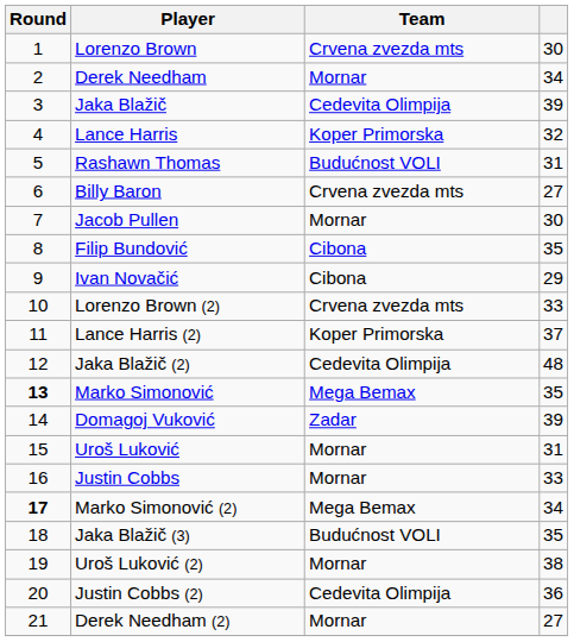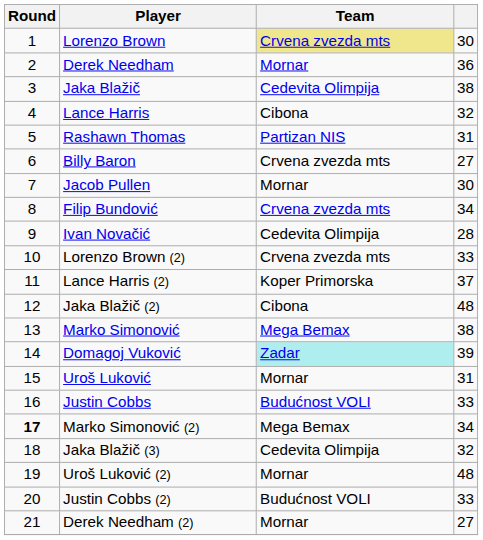 <table class="wikitable sortable" style="text-align: center;">
 <tr>
 <th>Round</th>
 <th style="width:200px;">Player</th>
 <th style="width:200px;">Team</th>
 <th><a href='#'></a></th>
 </tr>
 <tr>
 <td>1</td>
 <td align="left"> <a href='#'>Lorenzo Brown</a></td>
-<td align="left"> <a href='#'>Crvena zvezda mts</a></td>
+<td align="left" style="background: khaki;"> <a href='#'>Crvena zvezda mts</a></td>
 <td>30</td>
 </tr>
 <tr>
 <td>2</td>
 <td align="left"> <a href='#'>Derek Needham</a></td>
 <td align="left"> <a href='#'>Mornar</a></td>
-<td>34</td>
+<td>36</td>
 </tr>
 <tr>
 <td>3</td>
 <td align="left"> <a href='#'>Jaka Blažič</a></td>
 <td align="left"> <a href='#'>Cedevita Olimpija</a></td>
-<td>39</td>
+<td>38</td>
 </tr>
 <tr>
 <td>4</td>
 <td align="left"> <a href='#'>Lance Harris</a></td>
-<td align="left"> <a href='#'>Koper Primorska</a></td>
+<td align="left"> Cibona</td>
 <td>32</td>
 </tr>
 <tr>
 <td>5</td>
 <td align="left"> <a href='#'>Rashawn Thomas</a></td>
-<td align="left"> <a href='#'>Budućnost VOLI</a></td>
+<td align="left"> <a href='#'>Partizan NIS</a></td>
 <td>31</td>
 </tr>
 <tr>
 <td>6</td>
 <td align="left"> <a href='#'>Billy Baron</a></td>
 <td align="left"> Crvena zvezda mts</td>
 <td>27</td>
 </tr>
 <tr>
 <td>7</td>
 <td align="left"> <a href='#'>Jacob Pullen</a></td>
 <td align="left"> Mornar</td>
 <td>30</td>
 </tr>
 <tr>
 <td>8</td>
 <td align="left"> <a href='#'>Filip Bundović</a></td>
-<td align="left"> <a href='#'>Cibona</a></td>
-<td>35</td>
+<td align="left"> <a href='#'>Crvena zvezda mts</a></td>
+<td>34</td>
 </tr>
 <tr>
 <td>9</td>
 <td align="left"> <a href='#'>Ivan Novačić</a></td>
-<td align="left"> Cibona</td>
-<td>29</td>
+<td align="left"> Cedevita Olimpija</td>
+<td>28</td>
 </tr>
 <tr>
 <td>10</td>
 <td align="left"> Lorenzo Brown <small>(2)</small></td>
 <td align="left"> Crvena zvezda mts</td>
 <td>33</td>
 </tr>
 <tr>
 <td>11</td>
 <td align="left"> Lance Harris <small>(2)</small></td>
 <td align="left"> Koper Primorska</td>
 <td>37</td>
 </tr>
 <tr>
 <td>12</td>
 <td align="left"> Jaka Blažič <small>(2)</small></td>
-<td align="left"> Cedevita Olimpija</td>
+<td align="left"> Cibona</td>
 <td>48</td>
 </tr>
 <tr>
-<td><strong>13</strong></td>
+<td>13</td>
 <td align="left"> <a href='#'>Marko Simonović</a></td>
 <td align="left"> <a href='#'>Mega Bemax</a></td>
-<td>35</td>
+<td>38</td>
 </tr>
 <tr>
 <td>14</td>
 <td align="left"> <a href='#'>Domagoj Vuković</a></td>
-<td align="left"> <a href='#'>Zadar</a></td>
+<td align="left" style="background: paleturquoise;"> <a href='#'>Zadar</a></td>
 <td>39</td>
 </tr>
 <tr>
 <td>15</td>
 <td align="left"> <a href='#'>Uroš Luković</a></td>
 <td align="left"> Mornar</td>
 <td>31</td>
 </tr>
 <tr>
 <td>16</td>
 <td align="left"> <a href='#'>Justin Cobbs</a></td>
-<td align="left"> Mornar</td>
+<td align="left"> <a href='#'>Budućnost VOLI</a></td>
 <td>33</td>
 </tr>
 <tr>
 <td><strong>17</strong></td>
 <td align="left"> Marko Simonović <small>(2)</small></td>
 <td align="left"> Mega Bemax</td>
 <td>34</td>
 </tr>
 <tr>
 <td>18</td>
 <td align="left"> Jaka Blažič <small>(3)</small></td>
-<td align="left"> Budućnost VOLI</td>
-<td>35</td>
+<td align="left"> Cedevita Olimpija</td>
+<td>32</td>
 </tr>
 <tr>
 <td>19</td>
 <td align="left"> Uroš Luković <small>(2)</small></td>
 <td align="left"> Mornar</td>
-<td>38</td>
+<td>48</td>
 </tr>
 <tr>
 <td>20</td>
 <td align="left"> Justin Cobbs <small>(2)</small></td>
-<td align="left"> Cedevita Olimpija</td>
-<td>36</td>
+<td align="left"> Budućnost VOLI</td>
+<td>33</td>
 </tr>
 <tr>
 <td>21</td>
 <td align="left"> Derek Needham <small>(2)</small></td>
 <td align="left"> Mornar</td>
 <td>27</td>
 </tr>
 <tr>
 </tr>
 </table>
